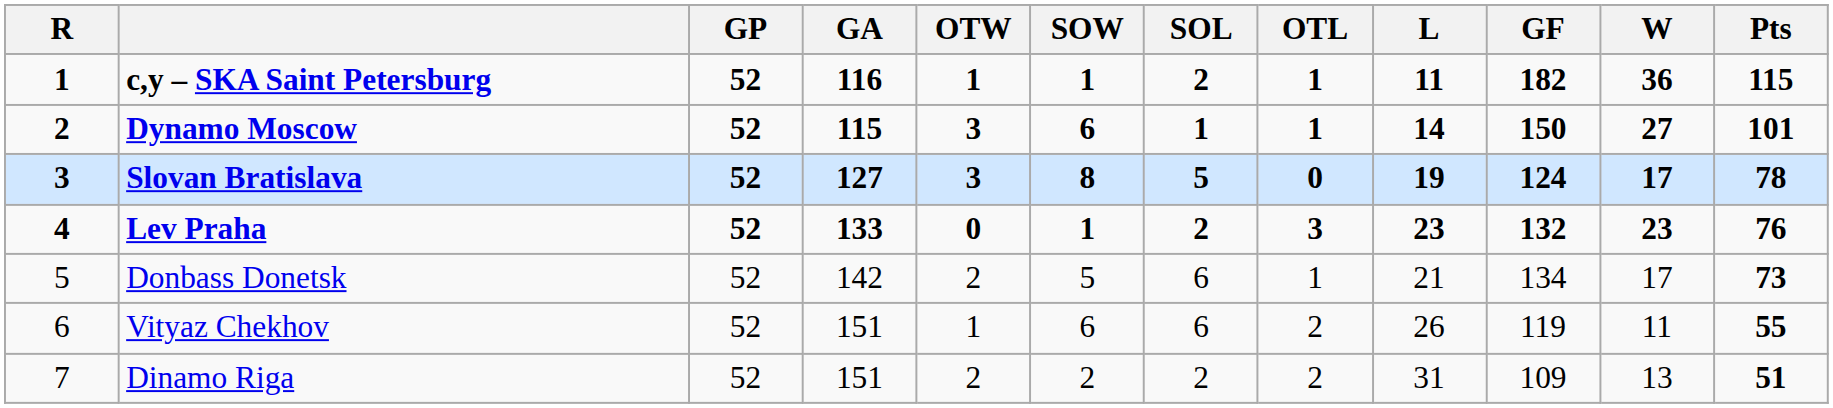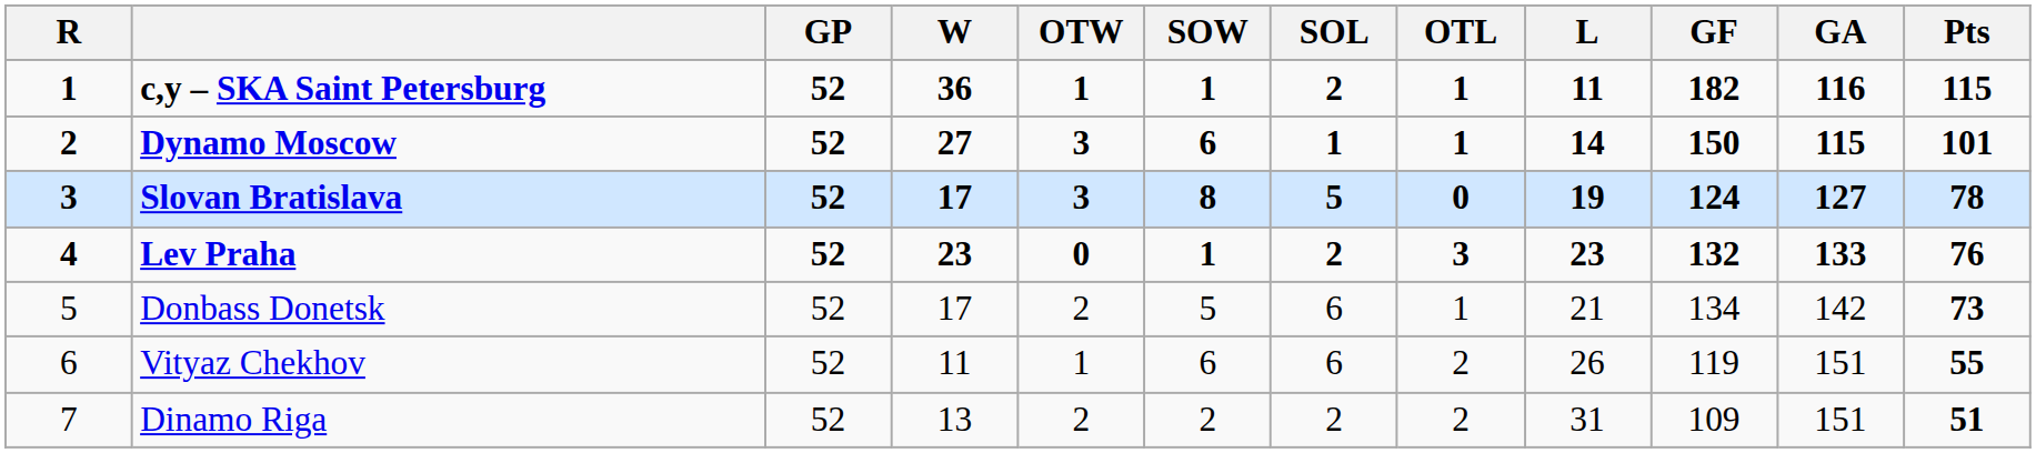 <table class="wikitable sortable" style="text-align:center;">
 <tr>
 <th bgcolor="#DDDDFF" width="5%">R</th>
 <th bgcolor="#DDDDFF" width="25%"></th>
 <th bgcolor="#DDDDFF" width="5%">GP</th>
-<th bgcolor="#DDDDFF" width="5%">GA</th>
+<th bgcolor="#DDDDFF" width="5%">W</th>
 <th bgcolor="#DDDDFF" width="5%">OTW</th>
 <th bgcolor="#DDDDFF" width="5%">SOW</th>
 <th bgcolor="#DDDDFF" width="5%">SOL</th>
 <th bgcolor="#DDDDFF" width="5%">OTL</th>
 <th bgcolor="#DDDDFF" width="5%">L</th>
 <th bgcolor="#DDDDFF" width="5%">GF</th>
-<th bgcolor="#DDDDFF" width="5%">W</th>
+<th bgcolor="#DDDDFF" width="5%">GA</th>
 <th bgcolor="#DDDDFF" width="5%">Pts</th>
 </tr>
 <tr>
 <td><strong>1</strong></td>
 <td align=left> <strong>c,y – </strong> <strong><a href='#'>SKA Saint Petersburg</a></strong></td>
 <td><strong>52</strong></td>
-<td><strong>116</strong></td>
+<td><strong>36</strong></td>
 <td><strong>1</strong></td>
 <td><strong>1</strong></td>
 <td><strong>2</strong></td>
 <td><strong>1</strong></td>
 <td><strong>11</strong></td>
 <td><strong>182</strong></td>
-<td><strong>36</strong></td>
+<td><strong>116</strong></td>
 <td><strong>115</strong></td>
 </tr>
 <tr>
 <td><strong>2</strong></td>
 <td align=left> <strong><a href='#'>Dynamo Moscow</a> </strong></td>
 <td><strong>52</strong></td>
-<td><strong>115 </strong></td>
+<td><strong>27</strong></td>
 <td><strong>3 </strong></td>
 <td><strong>6</strong></td>
 <td><strong>1 </strong></td>
 <td><strong>1</strong></td>
 <td><strong>14</strong></td>
 <td><strong>150</strong></td>
-<td><strong>27</strong></td>
+<td><strong>115 </strong></td>
 <td><strong>101</strong></td>
 </tr>
 <tr bgcolor=d0e7ff>
 <td><strong>3</strong></td>
 <td align=left> <strong><a href='#'>Slovan Bratislava</a></strong></td>
 <td><strong>52</strong></td>
-<td><strong>127</strong></td>
+<td><strong>17</strong></td>
 <td><strong>3 </strong></td>
 <td><strong>8 </strong></td>
 <td><strong>5 </strong></td>
 <td><strong>0</strong></td>
 <td><strong>19</strong></td>
 <td><strong>124</strong></td>
-<td><strong>17</strong></td>
+<td><strong>127</strong></td>
 <td><strong>78</strong></td>
 </tr>
 <tr>
 <td><strong>4</strong></td>
 <td align=left> <strong><a href='#'>Lev Praha</a> </strong></td>
 <td><strong>52</strong></td>
-<td><strong>133 </strong></td>
+<td><strong>23</strong></td>
 <td><strong>0</strong></td>
 <td><strong>1</strong></td>
 <td><strong>2</strong></td>
 <td><strong>3 </strong></td>
 <td><strong>23</strong></td>
 <td><strong>132</strong></td>
-<td><strong>23</strong></td>
+<td><strong>133 </strong></td>
 <td><strong>76</strong></td>
 </tr>
 <tr>
 <td>5</td>
 <td align=left> <a href='#'>Donbass Donetsk</a></td>
 <td>52</td>
-<td>142</td>
+<td>17</td>
 <td>2</td>
 <td>5</td>
 <td>6</td>
 <td>1</td>
 <td>21</td>
 <td>134</td>
-<td>17</td>
+<td>142</td>
 <td><strong>73</strong></td>
 </tr>
 <tr>
 <td>6</td>
 <td align=left> <a href='#'>Vityaz Chekhov</a></td>
 <td>52</td>
-<td>151</td>
+<td>11</td>
 <td>1</td>
 <td>6</td>
 <td>6</td>
 <td>2</td>
 <td>26</td>
 <td>119</td>
-<td>11</td>
+<td>151</td>
 <td><strong>55</strong></td>
 </tr>
 <tr>
 <td>7</td>
 <td align=left> <a href='#'>Dinamo Riga</a></td>
 <td>52</td>
-<td>151</td>
+<td>13</td>
 <td>2</td>
 <td>2</td>
 <td>2</td>
 <td>2</td>
 <td>31</td>
 <td>109</td>
-<td>13</td>
+<td>151</td>
 <td><strong>51</strong></td>
 </tr>
 </table>
